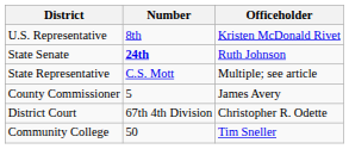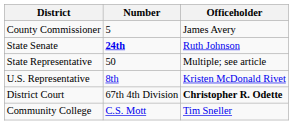 <table class="wikitable">
 <tr>
 <th>District</th>
 <th>Number</th>
 <th>Officeholder</th>
 </tr>
 <tr>
-<td>U.S. Representative</td>
-<td><a href='#'>8th</a></td>
-<td><a href='#'>Kristen McDonald Rivet</a></td>
+<td>County Commissioner</td>
+<td>5</td>
+<td>James Avery</td>
 </tr>
 <tr>
 <td>State Senate</td>
 <td><strong><a href='#'>24th</a></strong></td>
 <td><a href='#'>Ruth Johnson</a></td>
 </tr>
 <tr>
 <td>State Representative</td>
-<td><a href='#'>C.S. Mott</a></td>
+<td>50</td>
 <td>Multiple; see article</td>
 </tr>
 <tr>
-<td>County Commissioner</td>
-<td>5</td>
-<td>James Avery</td>
+<td>U.S. Representative</td>
+<td><a href='#'>8th</a></td>
+<td><a href='#'>Kristen McDonald Rivet</a></td>
 </tr>
 <tr>
 <td>District Court</td>
 <td>67th 4th Division</td>
-<td>Christopher R. Odette</td>
+<td><strong>Christopher R. Odette</strong></td>
 </tr>
 <tr>
 <td>Community College</td>
-<td>50</td>
+<td><a href='#'>C.S. Mott</a></td>
 <td><a href='#'>Tim Sneller</a></td>
 </tr>
 </table>
